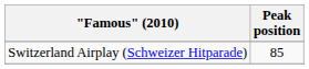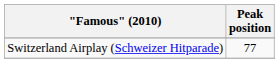 <table class="wikitable sortable plainrowheaders" style="text-align:center">
 <tr>
 <th scope="col">"Famous" (2010)</th>
 <th scope="col">Peak<br>position</th>
 </tr>
 <tr>
 </tr>
 <tr>
 <td>Switzerland Airplay (<a href='#'>Schweizer Hitparade</a>)</td>
-<td>85</td>
+<td>77</td>
 </tr>
 <tr>
 </tr>
 <tr>
 </tr>
 </table>
